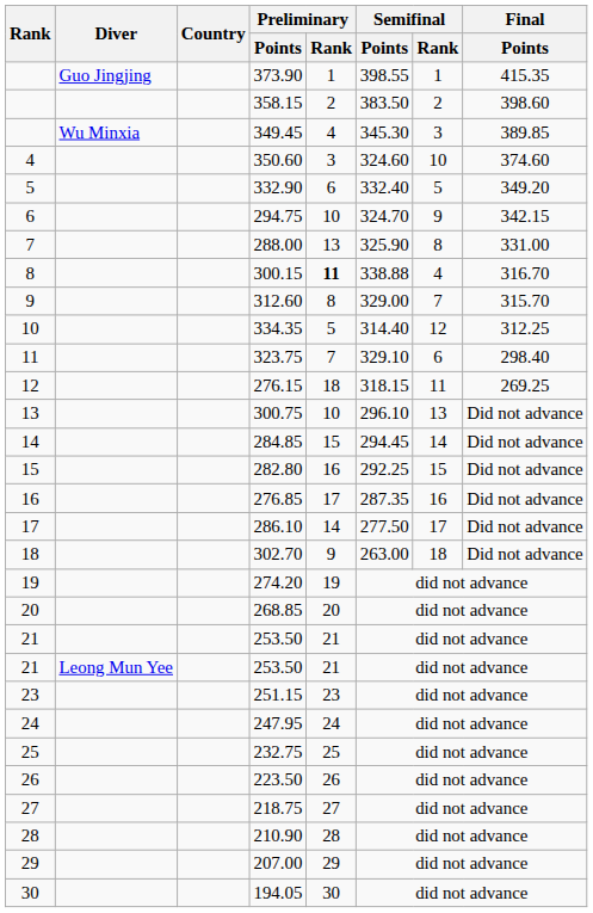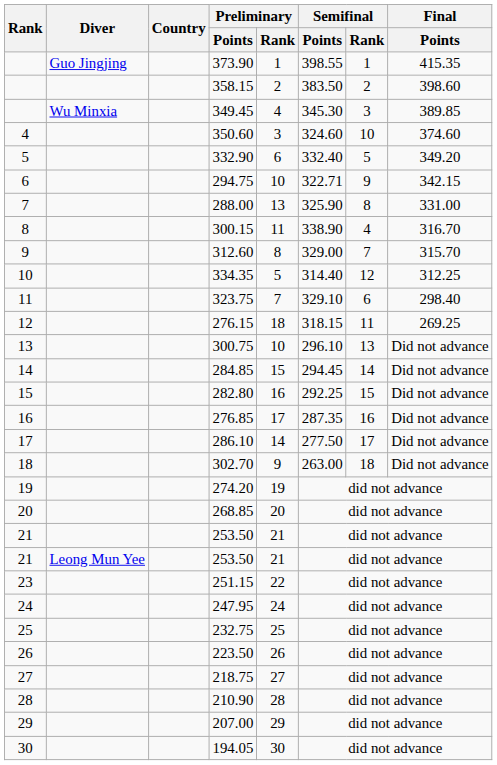 <table class="wikitable sortable" style="text-align:center">
 <tr>
 <th rowspan="2">Rank</th>
 <th rowspan="2">Diver</th>
 <th rowspan="2">Country</th>
 <th colspan="2">Preliminary</th>
 <th colspan="2">Semifinal</th>
 <th>Final</th>
 </tr>
 <tr>
 <th>Points</th>
 <th>Rank</th>
 <th>Points</th>
 <th>Rank</th>
 <th>Points</th>
 </tr>
 <tr>
 <td></td>
 <td align=left><a href='#'>Guo Jingjing</a></td>
 <td align=left></td>
 <td>373.90</td>
 <td>1</td>
 <td>398.55</td>
 <td>1</td>
 <td>415.35</td>
 </tr>
 <tr>
 <td></td>
 <td align=left></td>
 <td align=left></td>
 <td>358.15</td>
 <td>2</td>
 <td>383.50</td>
 <td>2</td>
 <td>398.60</td>
 </tr>
 <tr>
 <td></td>
 <td align=left><a href='#'>Wu Minxia</a></td>
 <td align=left></td>
 <td>349.45</td>
 <td>4</td>
 <td>345.30</td>
 <td>3</td>
 <td>389.85</td>
 </tr>
 <tr>
 <td>4</td>
 <td align=left></td>
 <td align=left></td>
 <td>350.60</td>
 <td>3</td>
 <td>324.60</td>
 <td>10</td>
 <td>374.60</td>
 </tr>
 <tr>
 <td>5</td>
 <td align=left></td>
 <td align=left></td>
 <td>332.90</td>
 <td>6</td>
 <td>332.40</td>
 <td>5</td>
 <td>349.20</td>
 </tr>
 <tr>
 <td>6</td>
 <td align=left></td>
 <td align=left></td>
 <td>294.75</td>
 <td>10</td>
-<td>324.70</td>
+<td>322.71</td>
 <td>9</td>
 <td>342.15</td>
 </tr>
 <tr>
 <td>7</td>
 <td align=left></td>
 <td align=left></td>
 <td>288.00</td>
 <td>13</td>
 <td>325.90</td>
 <td>8</td>
 <td>331.00</td>
 </tr>
 <tr>
 <td>8</td>
 <td align=left></td>
 <td align=left></td>
 <td>300.15</td>
-<td><strong>11</strong></td>
-<td>338.88</td>
+<td>11</td>
+<td>338.90</td>
 <td>4</td>
 <td>316.70</td>
 </tr>
 <tr>
 <td>9</td>
 <td align=left></td>
 <td align=left></td>
 <td>312.60</td>
 <td>8</td>
 <td>329.00</td>
 <td>7</td>
 <td>315.70</td>
 </tr>
 <tr>
 <td>10</td>
 <td align=left></td>
 <td align=left></td>
 <td>334.35</td>
 <td>5</td>
 <td>314.40</td>
 <td>12</td>
 <td>312.25</td>
 </tr>
 <tr>
 <td>11</td>
 <td align=left></td>
 <td align=left></td>
 <td>323.75</td>
 <td>7</td>
 <td>329.10</td>
 <td>6</td>
 <td>298.40</td>
 </tr>
 <tr>
 <td>12</td>
 <td align=left></td>
 <td align=left></td>
 <td>276.15</td>
 <td>18</td>
 <td>318.15</td>
 <td>11</td>
 <td>269.25</td>
 </tr>
 <tr>
 <td>13</td>
 <td align=left></td>
 <td align=left></td>
 <td>300.75</td>
 <td>10</td>
 <td>296.10</td>
 <td>13</td>
 <td>Did not advance</td>
 </tr>
 <tr>
 <td>14</td>
 <td align=left></td>
 <td align=left></td>
 <td>284.85</td>
 <td>15</td>
 <td>294.45</td>
 <td>14</td>
 <td>Did not advance</td>
 </tr>
 <tr>
 <td>15</td>
 <td align=left></td>
 <td align=left></td>
 <td>282.80</td>
 <td>16</td>
 <td>292.25</td>
 <td>15</td>
 <td>Did not advance</td>
 </tr>
 <tr>
 <td>16</td>
 <td align=left></td>
 <td align=left></td>
 <td>276.85</td>
 <td>17</td>
 <td>287.35</td>
 <td>16</td>
 <td>Did not advance</td>
 </tr>
 <tr>
 <td>17</td>
 <td align=left></td>
 <td align=left></td>
 <td>286.10</td>
 <td>14</td>
 <td>277.50</td>
 <td>17</td>
 <td>Did not advance</td>
 </tr>
 <tr>
 <td>18</td>
 <td align=left></td>
 <td align=left></td>
 <td>302.70</td>
 <td>9</td>
 <td>263.00</td>
 <td>18</td>
 <td>Did not advance</td>
 </tr>
 <tr>
 <td>19</td>
 <td align=left></td>
 <td align=left></td>
 <td>274.20</td>
 <td>19</td>
 <td colspan=3>did not advance</td>
 </tr>
 <tr>
 <td>20</td>
 <td align=left></td>
 <td align=left></td>
 <td>268.85</td>
 <td>20</td>
 <td colspan=3>did not advance</td>
 </tr>
 <tr>
 <td>21</td>
 <td align=left></td>
 <td align=left></td>
 <td>253.50</td>
 <td>21</td>
 <td colspan=3>did not advance</td>
 </tr>
 <tr>
 <td>21</td>
 <td align=left><a href='#'>Leong Mun Yee</a></td>
 <td align=left></td>
 <td>253.50</td>
 <td>21</td>
 <td colspan=3>did not advance</td>
 </tr>
 <tr>
 <td>23</td>
 <td align=left></td>
 <td align=left></td>
 <td>251.15</td>
-<td>23</td>
+<td>22</td>
 <td colspan=3>did not advance</td>
 </tr>
 <tr>
 <td>24</td>
 <td align=left></td>
 <td align=left></td>
 <td>247.95</td>
 <td>24</td>
 <td colspan=3>did not advance</td>
 </tr>
 <tr>
 <td>25</td>
 <td align=left></td>
 <td align=left></td>
 <td>232.75</td>
 <td>25</td>
 <td colspan=3>did not advance</td>
 </tr>
 <tr>
 <td>26</td>
 <td align=left></td>
 <td align=left></td>
 <td>223.50</td>
 <td>26</td>
 <td colspan=3>did not advance</td>
 </tr>
 <tr>
 <td>27</td>
 <td align=left></td>
 <td align=left></td>
 <td>218.75</td>
 <td>27</td>
 <td colspan=3>did not advance</td>
 </tr>
 <tr>
 <td>28</td>
 <td align=left></td>
 <td align=left></td>
 <td>210.90</td>
 <td>28</td>
 <td colspan=3>did not advance</td>
 </tr>
 <tr>
 <td>29</td>
 <td align=left></td>
 <td align=left></td>
 <td>207.00</td>
 <td>29</td>
 <td colspan=3>did not advance</td>
 </tr>
 <tr>
 <td>30</td>
 <td align=left></td>
 <td align=left></td>
 <td>194.05</td>
 <td>30</td>
 <td colspan=3>did not advance</td>
 </tr>
 </table>
